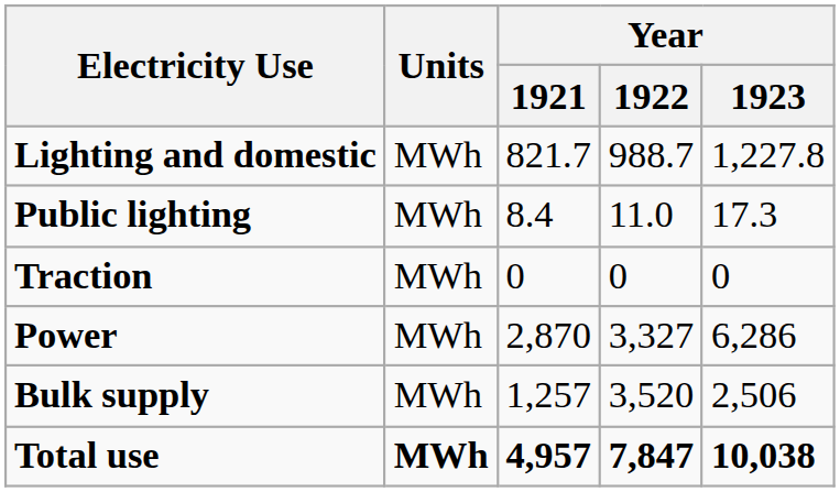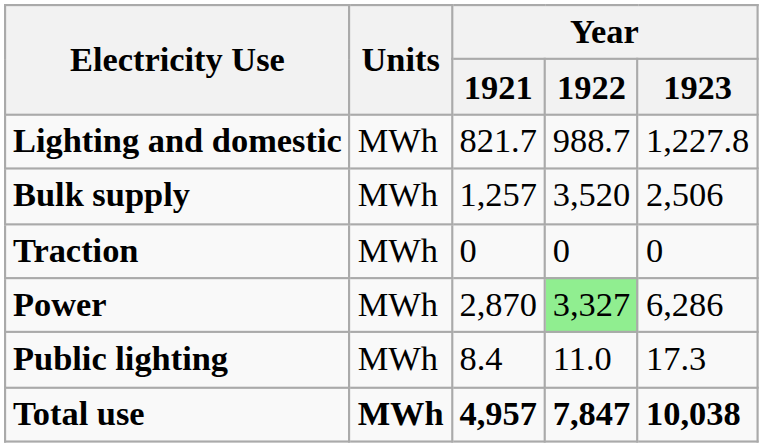 <table class="wikitable">
 <tr>
 <th rowspan="2">Electricity  Use</th>
 <th rowspan="2">Units</th>
 <th colspan="3">Year</th>
 </tr>
 <tr>
 <th>1921</th>
 <th>1922</th>
 <th>1923</th>
 </tr>
 <tr>
 <td><strong>Lighting and domestic</strong></td>
 <td>MWh</td>
 <td>821.7</td>
 <td>988.7</td>
 <td>1,227.8</td>
 </tr>
 <tr>
-<td><strong>Public lighting</strong></td>
+<td><strong>Bulk supply</strong></td>
 <td>MWh</td>
-<td>8.4</td>
-<td>11.0</td>
-<td>17.3</td>
+<td>1,257</td>
+<td>3,520</td>
+<td>2,506</td>
 </tr>
 <tr>
 <td><strong>Traction</strong></td>
 <td>MWh</td>
 <td>0</td>
 <td>0</td>
 <td>0</td>
 </tr>
 <tr>
 <td><strong>Power</strong></td>
 <td>MWh</td>
 <td>2,870</td>
-<td>3,327</td>
+<td style="background: lightgreen;">3,327</td>
 <td>6,286</td>
 </tr>
 <tr>
-<td><strong>Bulk supply</strong></td>
+<td><strong>Public lighting</strong></td>
 <td>MWh</td>
-<td>1,257</td>
-<td>3,520</td>
-<td>2,506</td>
+<td>8.4</td>
+<td>11.0</td>
+<td>17.3</td>
 </tr>
 <tr>
 <td><strong>Total use</strong></td>
 <td><strong>MWh</strong></td>
 <td><strong>4,957</strong></td>
 <td><strong>7,847</strong></td>
 <td><strong>10,038</strong></td>
 </tr>
 </table>
